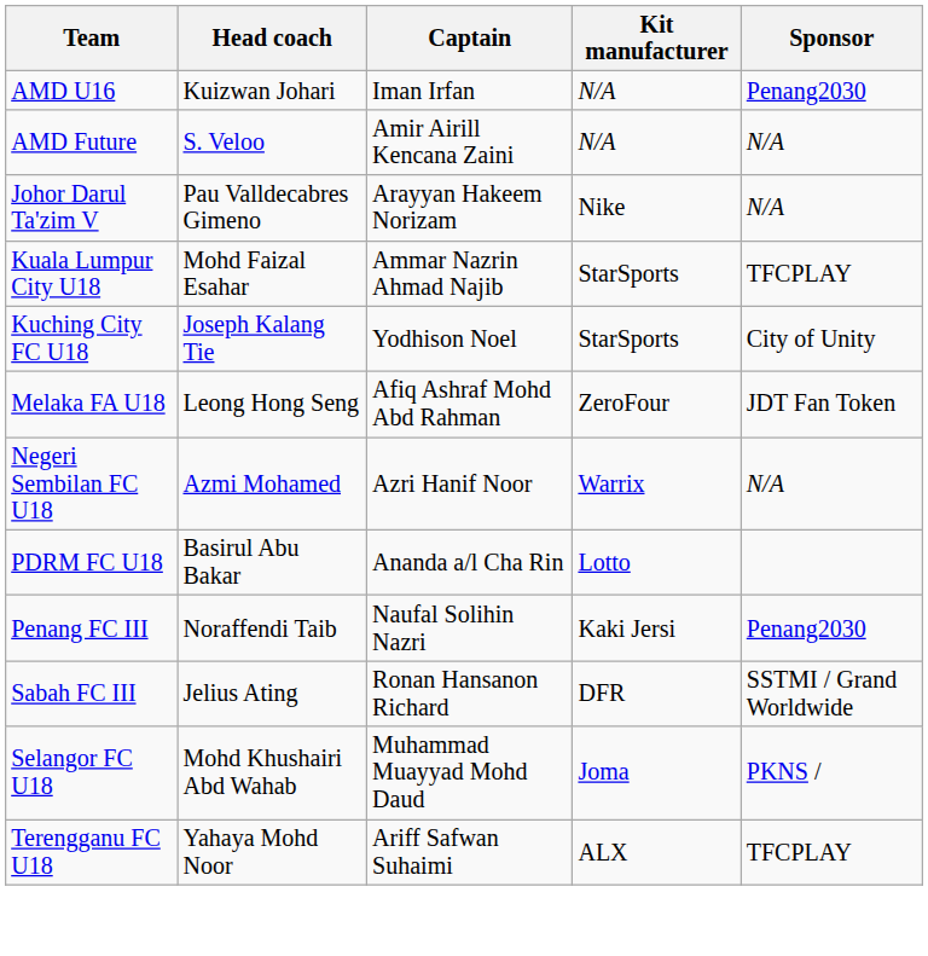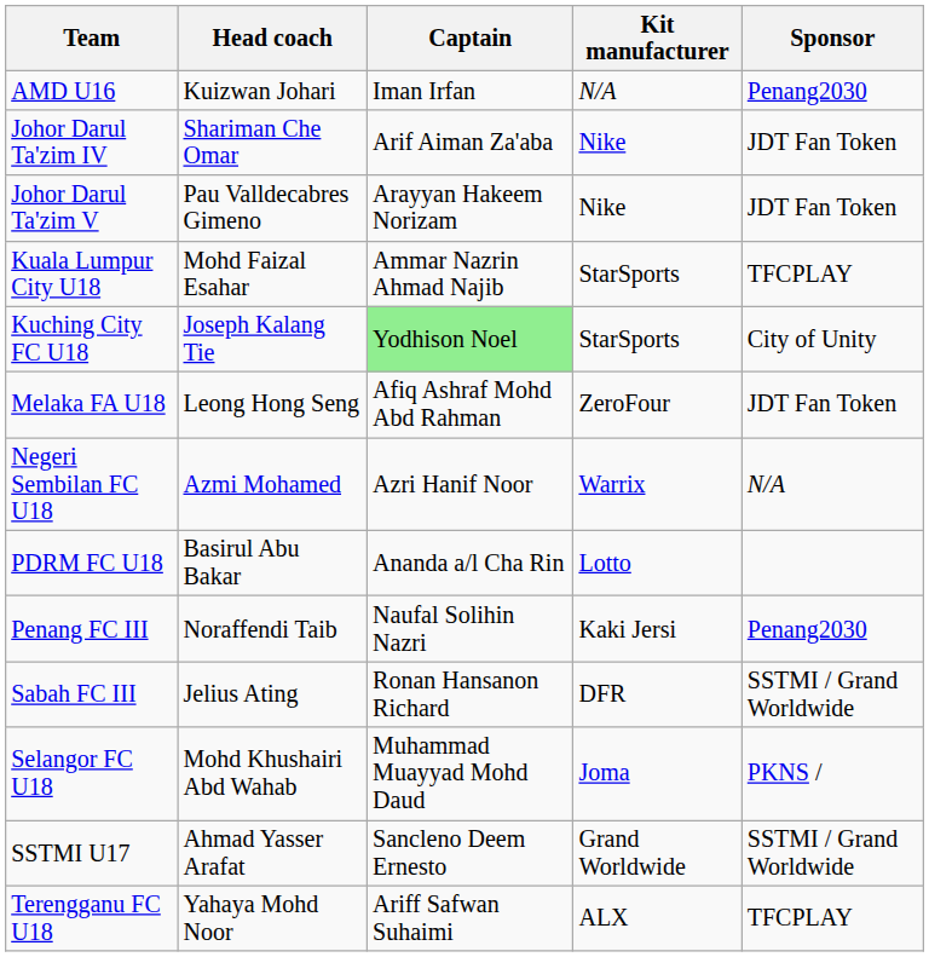 <table class="wikitable sortable">
 <tr>
 <th>Team</th>
 <th>Head coach</th>
 <th>Captain</th>
 <th>Kit manufacturer</th>
 <th>Sponsor</th>
 </tr>
 <tr>
 <td><a href='#'>AMD U16</a></td>
 <td> Kuizwan Johari</td>
 <td> Iman Irfan</td>
 <td><em>N/A</em></td>
 <td><a href='#'>Penang2030</a></td>
 </tr>
 <tr>
-<td><a href='#'>AMD Future</a></td>
-<td> <a href='#'>S. Veloo</a></td>
-<td> Amir Airill Kencana Zaini</td>
-<td><em>N/A</em></td>
-<td><em>N/A</em></td>
+<td><a href='#'>Johor Darul Ta'zim IV</a></td>
+<td> <a href='#'>Shariman Che Omar</a></td>
+<td> Arif Aiman Za'aba</td>
+<td><a href='#'>Nike</a></td>
+<td>JDT Fan Token</td>
 </tr>
 <tr>
 <td><a href='#'>Johor Darul Ta'zim V</a></td>
 <td> Pau Valldecabres Gimeno</td>
 <td> Arayyan Hakeem Norizam</td>
 <td>Nike</td>
-<td><em>N/A</em></td>
+<td>JDT Fan Token</td>
 </tr>
 <tr>
 <td><a href='#'>Kuala Lumpur City U18</a></td>
 <td> Mohd Faizal Esahar</td>
 <td> Ammar Nazrin Ahmad Najib</td>
 <td>StarSports</td>
 <td>TFCPLAY</td>
 </tr>
 <tr>
 <td><a href='#'>Kuching City FC U18</a></td>
 <td> <a href='#'>Joseph Kalang Tie</a></td>
-<td> Yodhison Noel</td>
+<td style="background: lightgreen;"> Yodhison Noel</td>
 <td>StarSports</td>
 <td>City of Unity</td>
 </tr>
 <tr>
 <td><a href='#'>Melaka FA U18</a></td>
 <td> Leong Hong Seng</td>
 <td> Afiq Ashraf Mohd Abd Rahman</td>
 <td>ZeroFour</td>
 <td>JDT Fan Token</td>
 </tr>
 <tr>
 <td><a href='#'>Negeri Sembilan FC U18</a></td>
 <td> <a href='#'>Azmi Mohamed</a></td>
 <td> Azri Hanif Noor</td>
 <td><a href='#'>Warrix</a></td>
 <td><em>N/A</em></td>
 </tr>
 <tr>
 <td><a href='#'>PDRM FC U18</a></td>
 <td> Basirul Abu Bakar</td>
 <td> Ananda a/l Cha Rin</td>
 <td><a href='#'>Lotto</a></td>
 <td></td>
 </tr>
 <tr>
 <td><a href='#'>Penang FC III</a></td>
 <td> Noraffendi Taib</td>
 <td> Naufal Solihin Nazri</td>
 <td>Kaki Jersi</td>
 <td><a href='#'>Penang2030</a></td>
 </tr>
 <tr>
 <td><a href='#'>Sabah FC III</a></td>
 <td> Jelius Ating</td>
 <td> Ronan Hansanon Richard</td>
 <td>DFR</td>
 <td>SSTMI / Grand Worldwide</td>
 </tr>
 <tr>
 <td><a href='#'>Selangor FC U18</a></td>
 <td> Mohd Khushairi Abd Wahab</td>
 <td> Muhammad Muayyad Mohd Daud</td>
 <td><a href='#'>Joma</a></td>
 <td><a href='#'>PKNS</a> / </td>
 </tr>
 <tr>
+<td>SSTMI U17</td>
+<td> Ahmad Yasser Arafat</td>
+<td> Sancleno Deem Ernesto</td>
+<td>Grand Worldwide</td>
+<td>SSTMI / Grand Worldwide</td>
+</tr>
+<tr>
 <td><a href='#'>Terengganu FC U18</a></td>
 <td> Yahaya Mohd Noor</td>
 <td> Ariff Safwan Suhaimi</td>
 <td>ALX</td>
 <td>TFCPLAY</td>
 </tr>
 </table>
